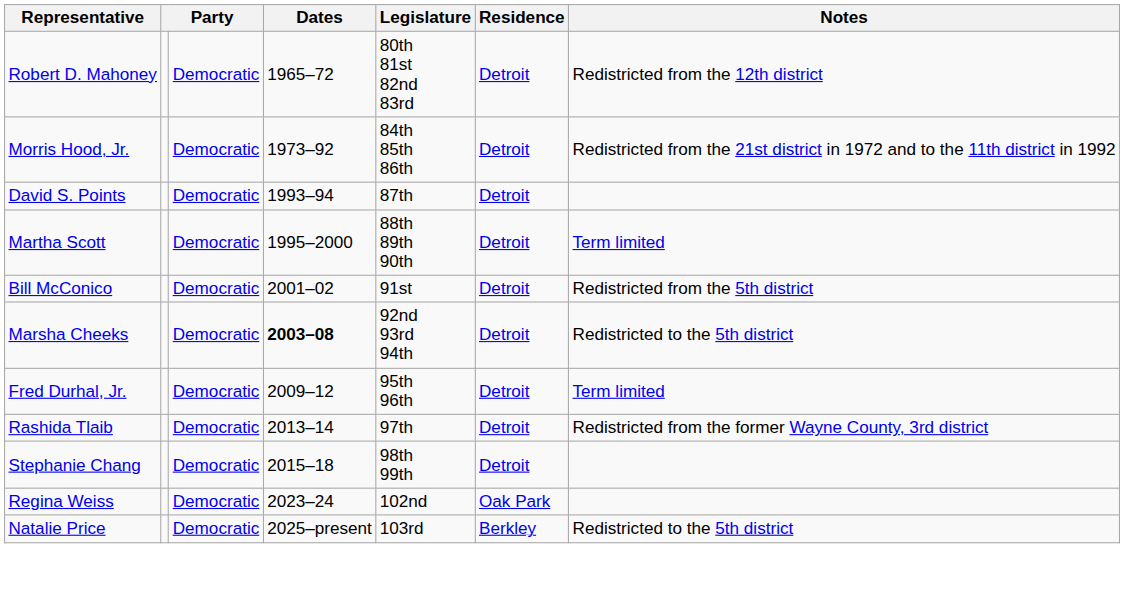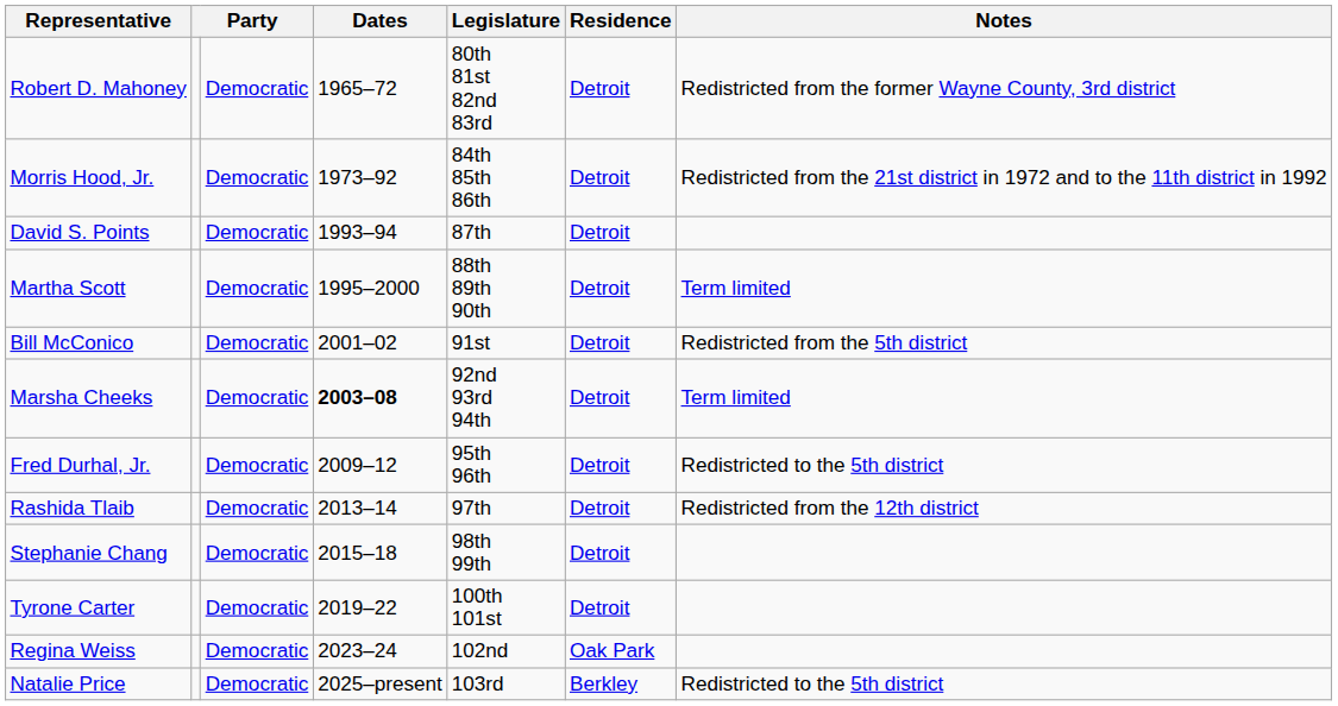 <table class=wikitable>
 <tr valign=bottom>
 <th>Representative</th>
 <th colspan="2">Party</th>
 <th>Dates</th>
 <th>Legislature</th>
 <th>Residence</th>
 <th>Notes</th>
 </tr>
 <tr>
 <td><a href='#'>Robert D. Mahoney</a></td>
 <td bgcolor=></td>
 <td><a href='#'>Democratic</a></td>
 <td>1965–72</td>
 <td>80th<br>81st<br>82nd<br>83rd</td>
 <td><a href='#'>Detroit</a></td>
-<td>Redistricted from the <a href='#'>12th district</a></td>
+<td>Redistricted from the former <a href='#'>Wayne County, 3rd district</a></td>
 </tr>
 <tr>
 <td><a href='#'>Morris Hood, Jr.</a></td>
 <td bgcolor=></td>
 <td><a href='#'>Democratic</a></td>
 <td>1973–92</td>
 <td>84th<br>85th<br>86th</td>
 <td><a href='#'>Detroit</a></td>
 <td>Redistricted from the <a href='#'>21st district</a> in 1972 and to the <a href='#'>11th district</a> in 1992</td>
 </tr>
 <tr>
 <td><a href='#'>David S. Points</a></td>
 <td bgcolor=></td>
 <td><a href='#'>Democratic</a></td>
 <td>1993–94</td>
 <td>87th</td>
 <td><a href='#'>Detroit</a></td>
 <td></td>
 </tr>
 <tr>
 <td><a href='#'>Martha Scott</a></td>
 <td bgcolor=></td>
 <td><a href='#'>Democratic</a></td>
 <td>1995–2000</td>
 <td>88th<br>89th<br>90th</td>
 <td><a href='#'>Detroit</a></td>
 <td><a href='#'>Term limited</a></td>
 </tr>
 <tr>
 <td><a href='#'>Bill McConico</a></td>
 <td bgcolor=></td>
 <td><a href='#'>Democratic</a></td>
 <td>2001–02</td>
 <td>91st<br></td>
 <td><a href='#'>Detroit</a></td>
 <td>Redistricted from the <a href='#'>5th district</a></td>
 </tr>
 <tr>
 <td><a href='#'>Marsha Cheeks</a></td>
 <td bgcolor=></td>
 <td><a href='#'>Democratic</a></td>
 <td><strong>2003–08</strong></td>
 <td>92nd<br>93rd<br>94th</td>
 <td><a href='#'>Detroit</a></td>
-<td>Redistricted to the <a href='#'>5th district</a></td>
+<td><a href='#'>Term limited</a></td>
 </tr>
 <tr>
 <td><a href='#'>Fred Durhal, Jr.</a></td>
 <td bgcolor=></td>
 <td><a href='#'>Democratic</a></td>
 <td>2009–12</td>
 <td>95th<br>96th</td>
 <td><a href='#'>Detroit</a></td>
-<td><a href='#'>Term limited</a></td>
+<td>Redistricted to the <a href='#'>5th district</a></td>
 </tr>
 <tr>
 <td><a href='#'>Rashida Tlaib</a></td>
 <td bgcolor=></td>
 <td><a href='#'>Democratic</a></td>
 <td>2013–14</td>
 <td>97th</td>
 <td><a href='#'>Detroit</a></td>
-<td>Redistricted from the former <a href='#'>Wayne County, 3rd district</a></td>
+<td>Redistricted from the <a href='#'>12th district</a></td>
 </tr>
 <tr>
 <td><a href='#'>Stephanie Chang</a></td>
 <td bgcolor=></td>
 <td><a href='#'>Democratic</a></td>
 <td>2015–18</td>
 <td>98th<br>99th</td>
+<td><a href='#'>Detroit</a></td>
+<td></td>
+</tr>
+<tr>
+<td><a href='#'>Tyrone Carter</a></td>
+<td bgcolor=></td>
+<td><a href='#'>Democratic</a></td>
+<td>2019–22</td>
+<td>100th<br>101st</td>
 <td><a href='#'>Detroit</a></td>
 <td></td>
 </tr>
 <tr>
 <td><a href='#'>Regina Weiss</a></td>
 <td bgcolor=></td>
 <td><a href='#'>Democratic</a></td>
 <td>2023–24</td>
 <td>102nd</td>
 <td><a href='#'>Oak Park</a></td>
 <td></td>
 </tr>
 <tr>
 <td><a href='#'>Natalie Price</a></td>
 <td bgcolor=></td>
 <td><a href='#'>Democratic</a></td>
 <td>2025–present</td>
 <td>103rd</td>
 <td><a href='#'>Berkley</a></td>
 <td>Redistricted to the <a href='#'>5th district</a></td>
 </tr>
 </table>
